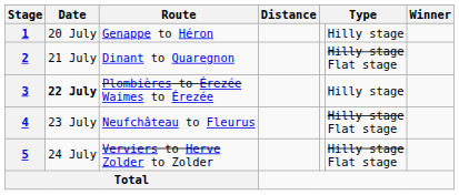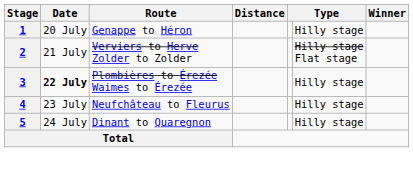 <table class="wikitable">
 <tr>
 <th scope="col">Stage</th>
 <th scope="col">Date</th>
 <th scope="col">Route</th>
 <th scope="col">Distance</th>
 <th scope="col" colspan="2">Type</th>
 <th scope="col">Winner</th>
 </tr>
 <tr>
 <th scope="row" style="text-align:center;"><a href='#'>1</a></th>
 <td style="text-align:center;">20 July</td>
 <td><a href='#'>Genappe</a> to <a href='#'>Héron</a></td>
 <td style="text-align:center;"></td>
 <td></td>
 <td>Hilly stage</td>
 <td></td>
 </tr>
 <tr>
 <th scope="row" style="text-align:center;"><a href='#'>2</a></th>
 <td style="text-align:center;">21 July</td>
-<td><a href='#'>Dinant</a> to <a href='#'>Quaregnon</a></td>
+<td><s><a href='#'>Verviers</a> to <a href='#'>Herve</a></s><br><a href='#'>Zolder</a> to Zolder</td>
 <td style="text-align:center;"><s></s><br></td>
 <td></td>
 <td><s>Hilly stage</s><br>Flat stage</td>
 <td></td>
 </tr>
 <tr>
 <th scope="row" style="text-align:center;"><a href='#'>3</a></th>
 <td style="text-align:center;"><strong>22 July</strong></td>
 <td><s><a href='#'>Plombières</a> to <a href='#'>Érezée</a></s><br><a href='#'>Waimes</a> to <a href='#'>Érezée</a></td>
 <td style="text-align:center;"><s></s><br></td>
 <td></td>
 <td>Hilly stage</td>
 <td></td>
 </tr>
 <tr>
 <th scope="row" style="text-align:center;"><a href='#'>4</a></th>
 <td style="text-align:center;">23 July</td>
 <td><a href='#'>Neufchâteau</a> to <a href='#'>Fleurus</a></td>
 <td style="text-align:center;"></td>
 <td></td>
-<td><s>Hilly stage</s><br>Flat stage</td>
+<td>Hilly stage</td>
 <td></td>
 </tr>
 <tr>
 <th scope="row" style="text-align:center;"><a href='#'>5</a></th>
 <td style="text-align:center;">24 July</td>
-<td><s><a href='#'>Verviers</a> to <a href='#'>Herve</a></s><br><a href='#'>Zolder</a> to Zolder</td>
+<td><a href='#'>Dinant</a> to <a href='#'>Quaregnon</a></td>
 <td style="text-align:center;"></td>
 <td></td>
-<td><s>Hilly stage</s><br>Flat stage</td>
+<td>Hilly stage</td>
 <td></td>
 </tr>
 <tr>
 <th colspan="3">Total</th>
 <td colspan="4" style="text-align:center;"><s></s> </td>
 </tr>
 </table>
